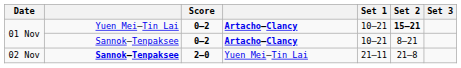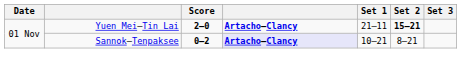 <table class="wikitable" style="text-align: center; font-size:90% ">
 <tr>
 <th width="60">Date</th>
 <th align="right" width="250"></th>
 <th width="60">Score</th>
 <th align="left" width="250"></th>
 <th width="50">Set 1</th>
 <th width="50">Set 2</th>
 <th width="50">Set 3</th>
 </tr>
 <tr>
 <td rowspan=2>01 Nov</td>
 <td align=right><a href='#'>Yuen Mei</a>–<a href='#'>Tin Lai</a> </td>
-<td align=center><strong>0–2</strong></td>
+<td align=center><strong>2–0</strong></td>
 <td align=left><strong> <a href='#'>Artacho</a>–<a href='#'>Clancy</a></strong></td>
-<td>10–21</td>
+<td>21–11</td>
 <td><strong>15–21</strong></td>
 <td></td>
 </tr>
 <tr>
 <td align=right><a href='#'>Sannok</a>–<a href='#'>Tenpaksee</a> </td>
 <td align=center><strong>0–2</strong></td>
-<td align=left><strong> <a href='#'>Artacho</a>–<a href='#'>Clancy</a></strong></td>
+<td align=left style="background: lavender;"><strong> <a href='#'>Artacho</a>–<a href='#'>Clancy</a></strong></td>
 <td>10–21</td>
 <td>8–21</td>
 <td></td>
 </tr>
-<tr>
-<td>02 Nov</td>
-<td align=right><strong><a href='#'>Sannok</a>–<a href='#'>Tenpaksee</a> </strong></td>
-<td align=center><strong>2–0</strong></td>
-<td align=left> <a href='#'>Yuen Mei</a>–<a href='#'>Tin Lai</a></td>
-<td>21–11</td>
-<td>21–8</td>
-<td></td>
-</tr>
 </table>
